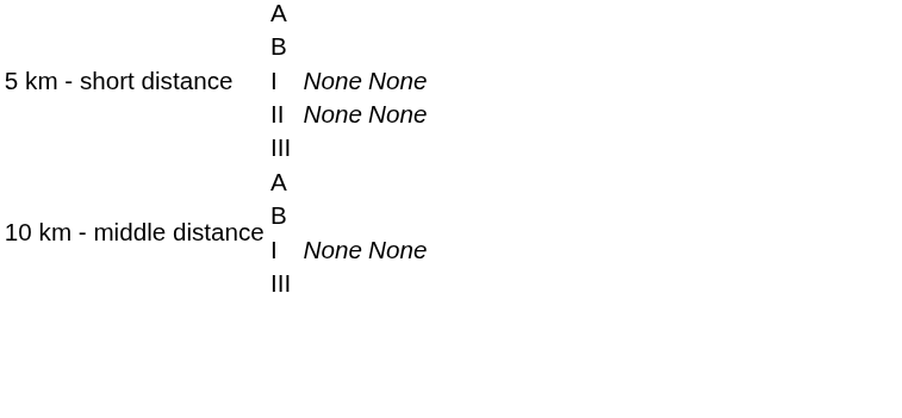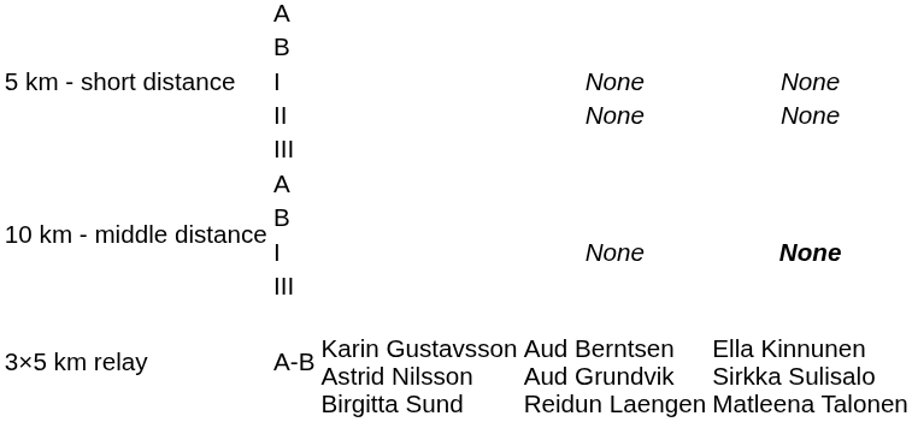 <table>
 <tr>
 <td rowspan="5">5 km - short distance</td>
 <td>A<br></td>
 <td></td>
 <td></td>
 <td></td>
 </tr>
 <tr>
 <td>B<br></td>
 <td></td>
 <td></td>
 <td></td>
 </tr>
 <tr>
 <td>I<br></td>
 <td></td>
 <td align="center"><em>None</em></td>
 <td align="center"><em>None</em></td>
 </tr>
 <tr>
 <td>II<br></td>
 <td></td>
 <td align="center"><em>None</em></td>
 <td align="center"><em>None</em></td>
 </tr>
 <tr>
 <td>III<br></td>
 <td></td>
 <td></td>
 <td></td>
 </tr>
 <tr>
 <td rowspan="4">10 km - middle distance</td>
 <td>A<br></td>
 <td></td>
 <td></td>
 <td></td>
 </tr>
 <tr>
 <td>B<br></td>
 <td></td>
 <td></td>
 <td></td>
 </tr>
 <tr>
 <td>I<br></td>
 <td></td>
 <td align="center"><em>None</em></td>
-<td align="center"><em>None</em></td>
+<td align="center"><strong><em>None</em></strong></td>
 </tr>
 <tr>
 <td>III<br></td>
 <td></td>
 <td></td>
 <td></td>
 </tr>
+<tr>
+<td>3×5 km relay</td>
+<td>A-B<br></td>
+<td valign=top> <br> Karin Gustavsson <br> Astrid Nilsson <br> Birgitta Sund</td>
+<td valign=top> <br> Aud Berntsen <br> Aud Grundvik <br> Reidun Laengen</td>
+<td valign=top> <br> Ella Kinnunen <br> Sirkka Sulisalo <br> Matleena Talonen</td>
+</tr>
 </table>
